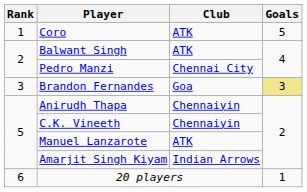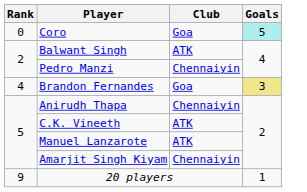 <table class="wikitable" style="text-align:center">
 <tr>
 <th>Rank</th>
 <th>Player</th>
 <th>Club</th>
 <th>Goals</th>
 </tr>
 <tr>
-<td>1</td>
+<td>0</td>
 <td align="left"> <a href='#'>Coro</a></td>
-<td align="left"><a href='#'>ATK</a></td>
-<td>5</td>
+<td align="left"><a href='#'>Goa</a></td>
+<td style="background: paleturquoise;">5</td>
 </tr>
 <tr>
 <td rowspan="2">2</td>
 <td align="left"> <a href='#'>Balwant Singh</a></td>
 <td align="left"><a href='#'>ATK</a></td>
 <td rowspan="2">4</td>
 </tr>
 <tr>
 <td align="left"> <a href='#'>Pedro Manzi</a></td>
-<td align="left"><a href='#'>Chennai City</a></td>
+<td align="left"><a href='#'>Chennaiyin</a></td>
 </tr>
 <tr>
-<td>3</td>
+<td>4</td>
 <td align="left"> <a href='#'>Brandon Fernandes</a></td>
 <td align="left"><a href='#'>Goa</a></td>
 <td style="background: khaki;">3</td>
 </tr>
 <tr>
 <td rowspan="4">5</td>
 <td align="left"> <a href='#'>Anirudh Thapa</a></td>
 <td align="left"><a href='#'>Chennaiyin</a></td>
 <td rowspan="4">2</td>
 </tr>
 <tr>
 <td align="left"> <a href='#'>C.K. Vineeth</a></td>
-<td align="left"><a href='#'>Chennaiyin</a></td>
+<td align="left"><a href='#'>ATK</a></td>
 </tr>
 <tr>
 <td align="left"> <a href='#'>Manuel Lanzarote</a></td>
 <td align="left"><a href='#'>ATK</a></td>
 </tr>
 <tr>
 <td align="left"> <a href='#'>Amarjit Singh Kiyam</a></td>
-<td align="left"><a href='#'>Indian Arrows</a></td>
+<td align="left"><a href='#'>Chennaiyin</a></td>
 </tr>
 <tr>
-<td>6</td>
+<td>9</td>
 <td colspan="2"><em>20 players</em></td>
 <td>1</td>
 </tr>
 </table>
